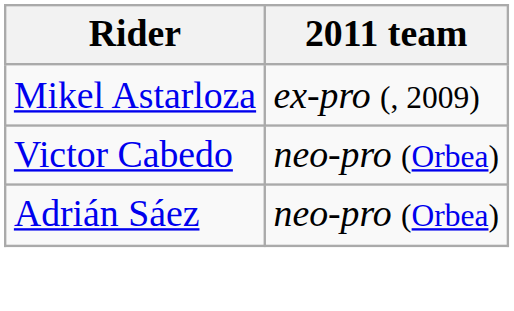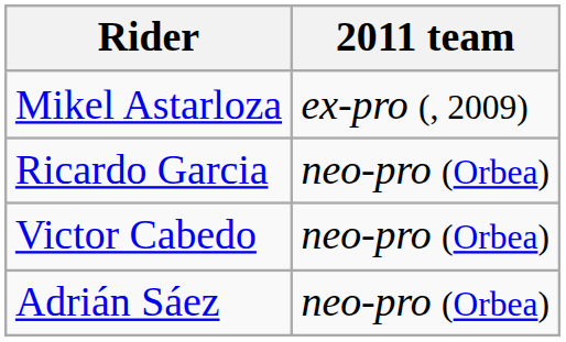 <table class="wikitable">
 <tr>
 <th>Rider</th>
 <th>2011 team</th>
 </tr>
 <tr>
 <td><a href='#'>Mikel Astarloza</a></td>
 <td><em>ex-pro</em> <small>(, 2009)</small></td>
 </tr>
 <tr>
+<td><a href='#'>Ricardo Garcia</a></td>
+<td><em>neo-pro</em> <small>(<a href='#'>Orbea</a>)</small></td>
+</tr>
+<tr>
 <td><a href='#'>Victor Cabedo</a></td>
 <td><em>neo-pro</em> <small>(<a href='#'>Orbea</a>)</small></td>
 </tr>
 <tr>
 <td><a href='#'>Adrián Sáez</a></td>
 <td><em>neo-pro</em> <small>(<a href='#'>Orbea</a>)</small></td>
 </tr>
 </table>
